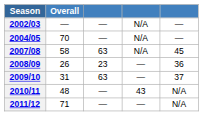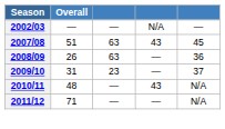 <table class="wikitable" style="font-size:86%; text-align:center; border:grey solid 1px; border-collapse:collapse; background:#ffffff;">
 <tr>
 <th style="background-color:#369; color:white; width:60px;"> Season </th>
 <th style="background-color:#4180be; color:white; width:55px;">Overall</th>
 <th style="background-color:#4180be; color:white; width:55px;"></th>
 <th style="background-color:#4180be; color:white; width:55px;"></th>
 <th style="background-color:#4180be; color:white; width:55px;"></th>
 </tr>
 <tr>
 <th scope=row align=center><a href='#'>2002/03</a></th>
 <td align=center>—</td>
 <td align=center>—</td>
 <td align=center>N/A</td>
 <td align=center>—</td>
 </tr>
 <tr>
-<th scope=row align=center><a href='#'>2004/05</a></th>
-<td align=center>70</td>
-<td align=center>—</td>
-<td align=center>N/A</td>
-<td align=center>—</td>
-</tr>
-<tr>
 <th scope=row align=center><a href='#'>2007/08</a></th>
-<td align=center>58</td>
+<td align=center>51</td>
 <td align=center>63</td>
-<td align=center>N/A</td>
+<td align=center>43</td>
 <td align=center>45</td>
 </tr>
 <tr>
 <th scope=row align=center><a href='#'>2008/09</a></th>
 <td align=center>26</td>
-<td align=center>23</td>
+<td align=center>63</td>
 <td align=center>—</td>
 <td align=center>36</td>
 </tr>
 <tr>
 <th scope=row align=center><a href='#'>2009/10</a></th>
 <td align=center>31</td>
-<td align=center>63</td>
+<td align=center>23</td>
 <td align=center>—</td>
 <td align=center>37</td>
 </tr>
 <tr>
 <th scope=row align=center><a href='#'>2010/11</a></th>
 <td align=center>48</td>
 <td align=center>—</td>
 <td align=center>43</td>
 <td align=center>N/A</td>
 </tr>
 <tr>
 <th scope=row align=center><a href='#'>2011/12</a></th>
 <td align=center>71</td>
 <td align=center>—</td>
 <td align=center>—</td>
 <td align=center>N/A</td>
 </tr>
 </table>
